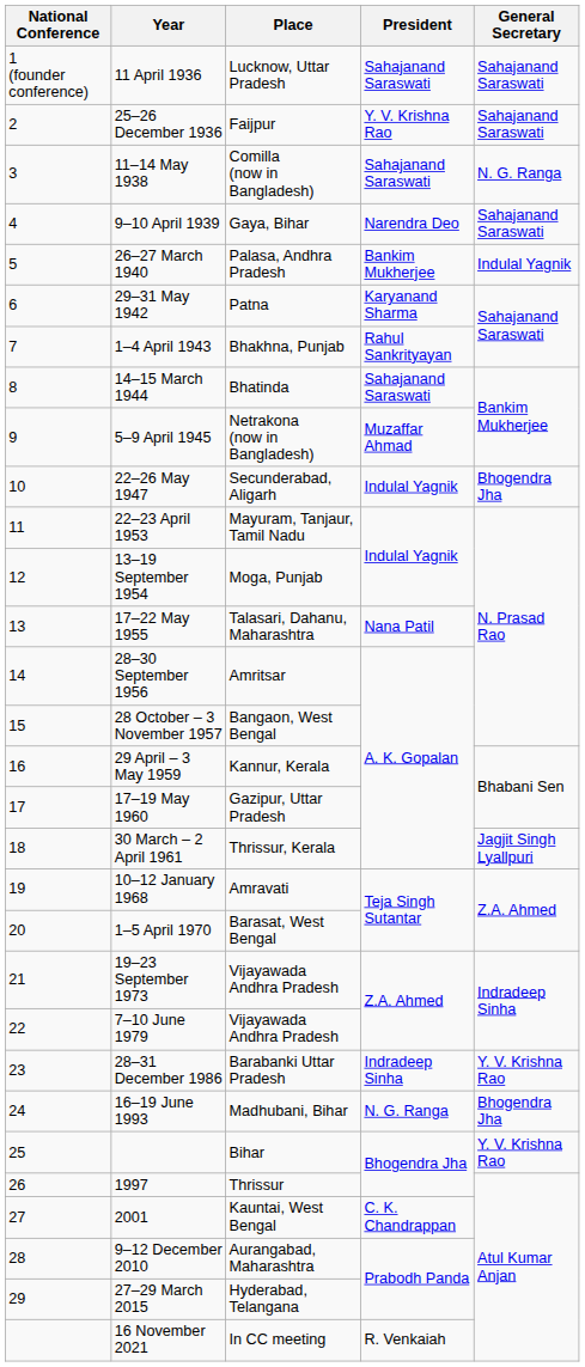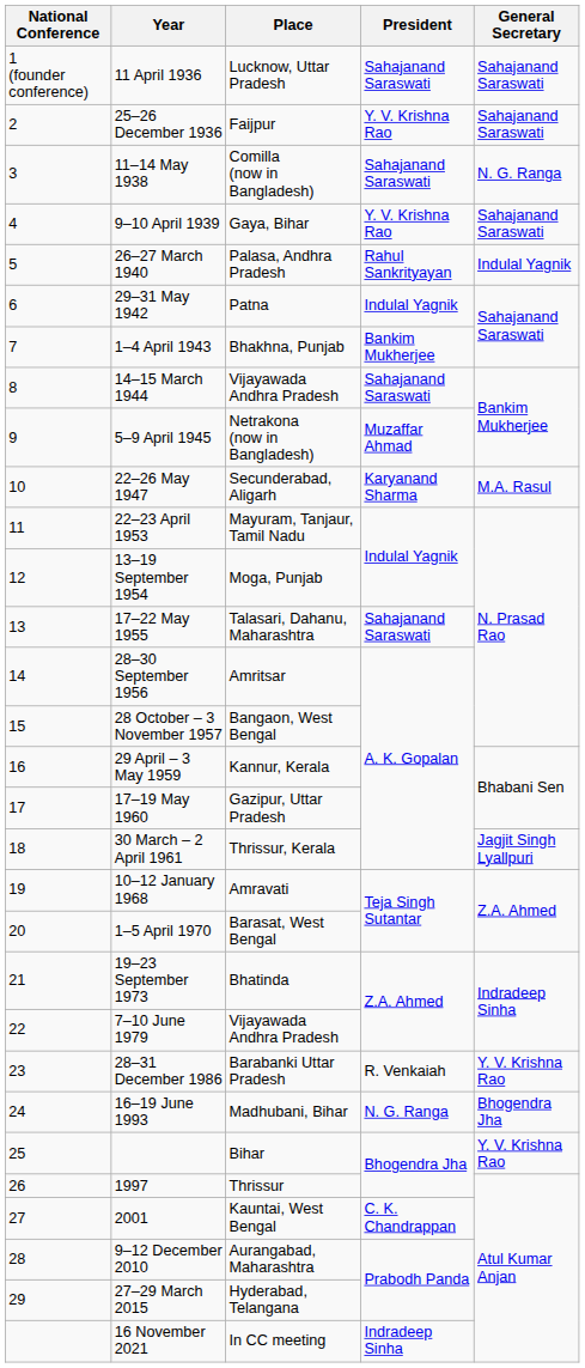 <table class="wikitable">
 <tr>
 <th>National Conference</th>
 <th>Year</th>
 <th>Place</th>
 <th>President</th>
 <th>General Secretary</th>
 </tr>
 <tr>
 <td>1<br>(founder conference)</td>
 <td>11 April 1936</td>
 <td>Lucknow, Uttar Pradesh</td>
 <td><a href='#'>Sahajanand Saraswati</a></td>
 <td><a href='#'>Sahajanand Saraswati</a></td>
 </tr>
 <tr>
 <td>2</td>
 <td>25–26 December 1936</td>
 <td>Faijpur</td>
 <td><a href='#'>Y. V. Krishna Rao</a></td>
 <td><a href='#'>Sahajanand Saraswati</a></td>
 </tr>
 <tr>
 <td>3</td>
 <td>11–14 May 1938</td>
 <td>Comilla<br> (now in Bangladesh)</td>
 <td><a href='#'>Sahajanand Saraswati</a></td>
 <td><a href='#'>N. G. Ranga</a></td>
 </tr>
 <tr>
 <td>4</td>
 <td>9–10 April 1939</td>
 <td>Gaya, Bihar</td>
-<td><a href='#'>Narendra Deo</a></td>
+<td><a href='#'>Y. V. Krishna Rao</a></td>
 <td><a href='#'>Sahajanand Saraswati</a></td>
 </tr>
 <tr>
 <td>5</td>
 <td>26–27 March 1940</td>
 <td>Palasa, Andhra Pradesh</td>
-<td><a href='#'>Bankim Mukherjee</a></td>
+<td><a href='#'>Rahul Sankrityayan</a></td>
 <td><a href='#'>Indulal Yagnik</a></td>
 </tr>
 <tr>
 <td>6</td>
 <td>29–31 May 1942</td>
 <td>Patna</td>
-<td><a href='#'>Karyanand Sharma</a></td>
+<td><a href='#'>Indulal Yagnik</a></td>
 <td rowspan=2><a href='#'>Sahajanand Saraswati</a></td>
 </tr>
 <tr>
 <td>7</td>
 <td>1–4 April 1943</td>
 <td>Bhakhna, Punjab</td>
-<td><a href='#'>Rahul Sankrityayan</a></td>
+<td><a href='#'>Bankim Mukherjee</a></td>
 </tr>
 <tr>
 <td>8</td>
 <td>14–15 March 1944</td>
-<td>Bhatinda</td>
+<td>Vijayawada Andhra Pradesh</td>
 <td><a href='#'>Sahajanand Saraswati</a></td>
 <td rowspan=2><a href='#'>Bankim Mukherjee</a></td>
 </tr>
 <tr>
 <td>9</td>
 <td>5–9 April 1945</td>
 <td>Netrakona <br> (now in Bangladesh)</td>
 <td><a href='#'>Muzaffar Ahmad</a></td>
 </tr>
 <tr>
 <td>10</td>
 <td>22–26 May 1947</td>
 <td>Secunderabad, Aligarh</td>
-<td><a href='#'>Indulal Yagnik</a></td>
-<td><a href='#'>Bhogendra Jha</a></td>
+<td><a href='#'>Karyanand Sharma</a></td>
+<td><a href='#'>M.A. Rasul</a></td>
 </tr>
 <tr>
 <td>11</td>
 <td>22–23 April 1953</td>
 <td>Mayuram, Tanjaur, Tamil Nadu</td>
 <td rowspan=2><a href='#'>Indulal Yagnik</a></td>
 <td rowspan=5><a href='#'>N. Prasad Rao</a></td>
 </tr>
 <tr>
 <td>12</td>
 <td>13–19 September 1954</td>
 <td>Moga, Punjab</td>
 </tr>
 <tr>
 <td>13</td>
 <td>17–22 May 1955</td>
 <td>Talasari, Dahanu, Maharashtra</td>
-<td><a href='#'>Nana Patil</a></td>
+<td><a href='#'>Sahajanand Saraswati</a></td>
 </tr>
 <tr>
 <td>14</td>
 <td>28–30 September 1956</td>
 <td>Amritsar</td>
 <td rowspan=5><a href='#'>A. K. Gopalan</a></td>
 </tr>
 <tr>
 <td>15</td>
 <td>28 October – 3 November 1957</td>
 <td>Bangaon, West Bengal</td>
 </tr>
 <tr>
 <td>16</td>
 <td>29 April – 3 May 1959</td>
 <td>Kannur, Kerala</td>
 <td rowspan=2>Bhabani Sen</td>
 </tr>
 <tr>
 <td>17</td>
 <td>17–19 May 1960</td>
 <td>Gazipur, Uttar Pradesh</td>
 </tr>
 <tr>
 <td>18</td>
 <td>30 March – 2 April 1961</td>
 <td>Thrissur, Kerala</td>
 <td><a href='#'>Jagjit Singh Lyallpuri</a></td>
 </tr>
 <tr>
 <td>19</td>
 <td>10–12 January 1968</td>
 <td>Amravati</td>
 <td rowspan=2><a href='#'>Teja Singh Sutantar</a></td>
 <td rowspan=2><a href='#'>Z.A. Ahmed</a></td>
 </tr>
 <tr>
 <td>20</td>
 <td>1–5 April 1970</td>
 <td>Barasat, West Bengal</td>
 </tr>
 <tr>
 <td>21</td>
 <td>19–23 September 1973</td>
-<td>Vijayawada Andhra Pradesh</td>
+<td>Bhatinda</td>
 <td rowspan=2><a href='#'>Z.A. Ahmed</a></td>
 <td rowspan=2><a href='#'>Indradeep Sinha</a></td>
 </tr>
 <tr>
 <td>22</td>
 <td>7–10 June 1979</td>
 <td>Vijayawada Andhra Pradesh</td>
 </tr>
 <tr>
 <td>23</td>
 <td>28–31 December 1986</td>
 <td>Barabanki Uttar Pradesh</td>
-<td><a href='#'>Indradeep Sinha</a></td>
+<td>R. Venkaiah</td>
 <td><a href='#'>Y. V. Krishna Rao</a></td>
 </tr>
 <tr>
 <td>24</td>
 <td>16–19 June 1993</td>
 <td>Madhubani, Bihar</td>
 <td><a href='#'>N. G. Ranga</a></td>
 <td><a href='#'>Bhogendra Jha</a></td>
 </tr>
 <tr>
 <td>25</td>
 <td></td>
 <td>Bihar</td>
 <td rowspan=2><a href='#'>Bhogendra Jha</a></td>
 <td><a href='#'>Y. V. Krishna Rao</a></td>
 </tr>
 <tr>
 <td>26</td>
 <td>1997</td>
 <td>Thrissur</td>
 <td rowspan=5><a href='#'>Atul Kumar Anjan</a></td>
 </tr>
 <tr>
 <td>27</td>
 <td>2001</td>
 <td>Kauntai, West Bengal</td>
 <td><a href='#'>C. K. Chandrappan</a></td>
 </tr>
 <tr>
 <td>28</td>
 <td>9–12 December 2010</td>
 <td>Aurangabad, Maharashtra</td>
 <td rowspan=2><a href='#'>Prabodh Panda</a></td>
 </tr>
 <tr>
 <td>29</td>
 <td>27–29 March 2015</td>
 <td>Hyderabad, Telangana</td>
 </tr>
 <tr>
 <td></td>
 <td>16 November 2021</td>
 <td>In CC meeting</td>
-<td>R. Venkaiah</td>
+<td><a href='#'>Indradeep Sinha</a></td>
 </tr>
 </table>
